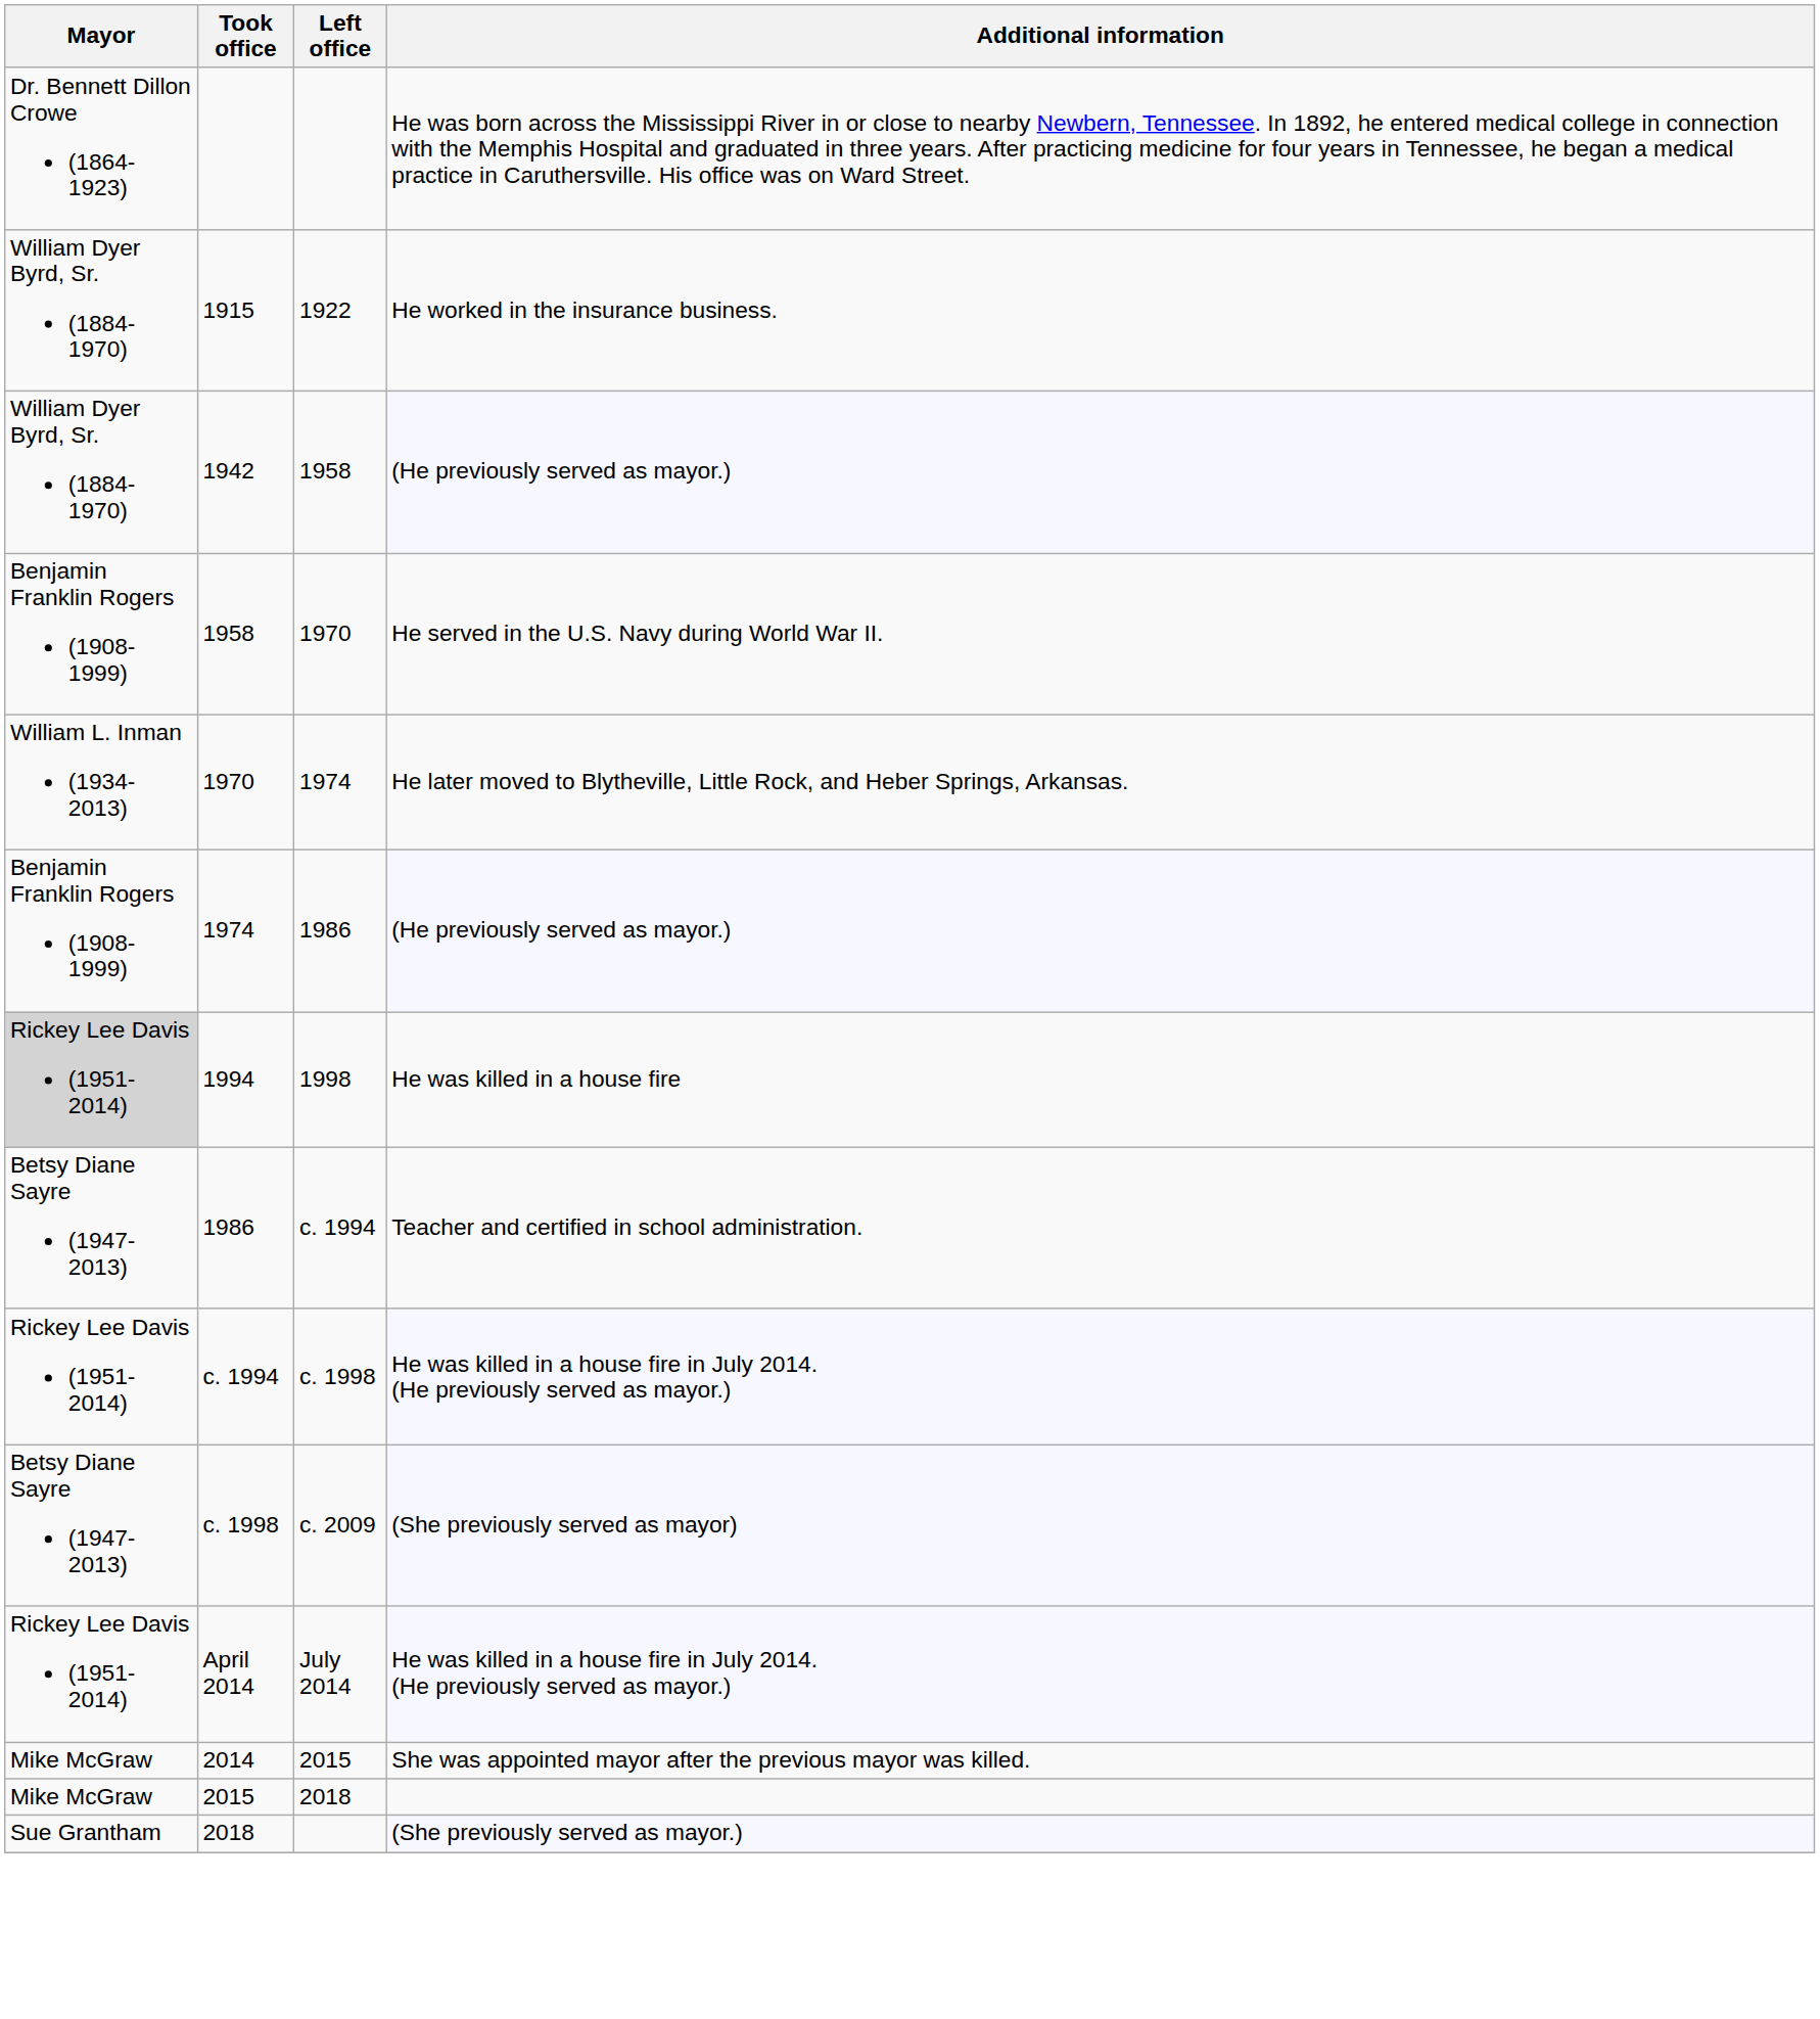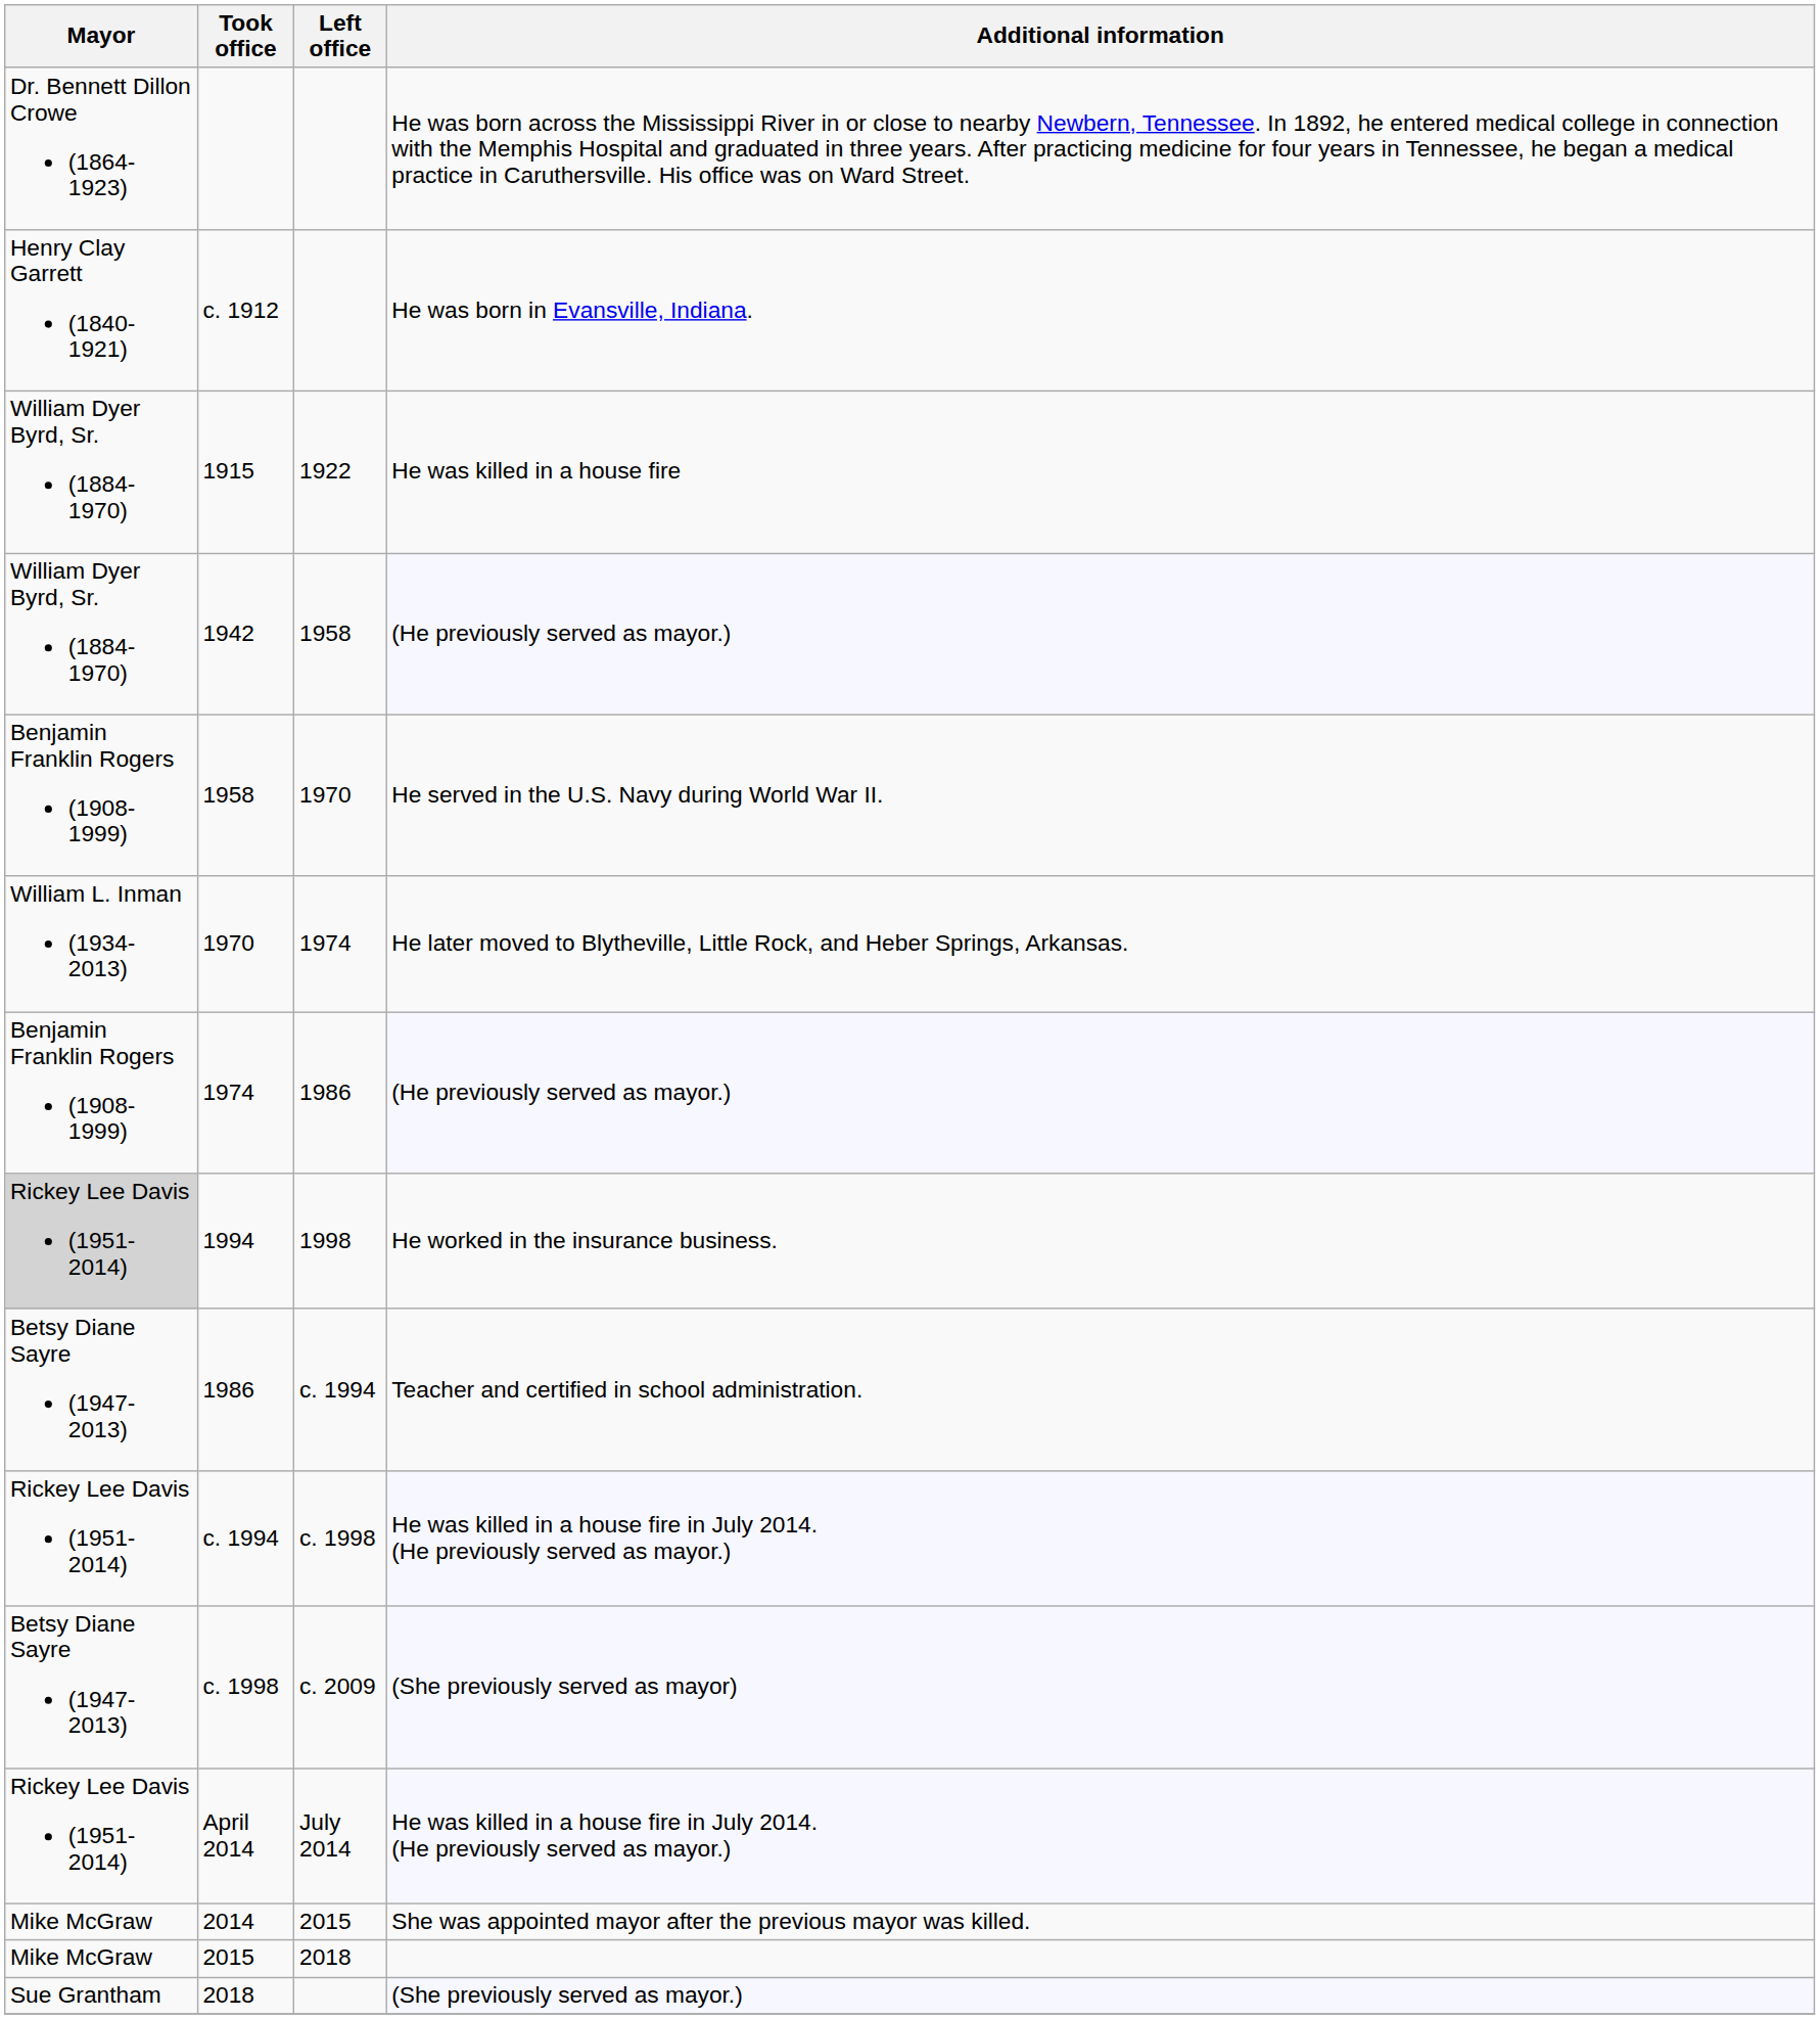 <table class="wikitable sortable">
 <tr>
 <th>Mayor</th>
 <th>Took office</th>
 <th>Left office</th>
 <th>Additional information</th>
 </tr>
 <tr>
 <td>Dr. Bennett Dillon Crowe<br><ul><li>(1864-1923)</li></ul></td>
 <td></td>
 <td></td>
 <td>He was born across the Mississippi River in or close to nearby <a href='#'>Newbern, Tennessee</a>.  In 1892, he entered medical college in connection with the Memphis Hospital and graduated in three years.  After practicing medicine for four years in Tennessee, he began a medical practice in Caruthersville.  His office was on Ward Street.</td>
 </tr>
 <tr>
+<td>Henry Clay Garrett<br><ul><li>(1840-1921)</li></ul></td>
+<td>c. 1912</td>
+<td></td>
+<td>He was born in <a href='#'>Evansville, Indiana</a>.</td>
+</tr>
+<tr>
 <td>William Dyer Byrd, Sr.<br><ul><li>(1884-1970)</li></ul></td>
 <td>1915</td>
 <td>1922</td>
-<td>He worked in the insurance business.</td>
+<td>He was killed in a house fire</td>
 </tr>
 <tr>
 <td>William Dyer Byrd, Sr.<br><ul><li>(1884-1970)</li></ul></td>
 <td>1942</td>
 <td>1958</td>
 <td bgcolor=#f7f7ff>(He previously served as mayor.)</td>
 </tr>
 <tr>
 <td>Benjamin Franklin Rogers<br><ul><li>(1908-1999)</li></ul></td>
 <td>1958</td>
 <td>1970</td>
 <td>He served in the U.S. Navy during World War II.</td>
 </tr>
 <tr>
 <td>William L. Inman<br><ul><li>(1934-2013)</li></ul></td>
 <td>1970</td>
 <td>1974</td>
 <td>He later moved to Blytheville, Little Rock, and Heber Springs, Arkansas.</td>
 </tr>
 <tr>
 <td>Benjamin Franklin Rogers<br><ul><li>(1908-1999)</li></ul></td>
 <td>1974</td>
 <td>1986</td>
 <td bgcolor=#f7f7ff>(He previously served as mayor.)</td>
 </tr>
 <tr>
 <td style="background: lightgrey;">Rickey Lee Davis<br><ul><li>(1951-2014)</li></ul></td>
 <td>1994</td>
 <td>1998</td>
-<td>He was killed in a house fire</td>
+<td>He worked in the insurance business.</td>
 </tr>
 <tr>
 <td>Betsy Diane Sayre<br><ul><li>(1947-2013)</li></ul></td>
 <td>1986</td>
 <td>c. 1994</td>
 <td>Teacher and certified in school administration.</td>
 </tr>
 <tr>
 <td>Rickey Lee Davis<br><ul><li>(1951-2014)</li></ul></td>
 <td>c. 1994</td>
 <td>c. 1998</td>
 <td bgcolor=#f7f7ff>He was killed in a house fire in July 2014.<br>(He previously served as mayor.)</td>
 </tr>
 <tr>
 <td>Betsy Diane Sayre<br><ul><li>(1947-2013)</li></ul></td>
 <td>c. 1998</td>
 <td>c. 2009</td>
 <td bgcolor=#f7f7ff>(She previously served as mayor)</td>
 </tr>
 <tr>
 <td>Rickey Lee Davis<br><ul><li>(1951-2014)</li></ul></td>
 <td>April 2014</td>
 <td>July 2014</td>
 <td bgcolor=#f7f7ff>He was killed in a house fire in July 2014.<br>(He previously served as mayor.)</td>
 </tr>
 <tr>
 <td>Mike McGraw</td>
 <td>2014</td>
 <td>2015</td>
 <td>She was appointed mayor after the previous mayor was killed.</td>
 </tr>
 <tr>
 <td>Mike McGraw</td>
 <td>2015</td>
 <td>2018</td>
 <td></td>
 </tr>
 <tr>
 <td>Sue Grantham</td>
 <td>2018</td>
 <td></td>
 <td bgcolor=#f7f7ff>(She previously served as mayor.)</td>
 </tr>
 <tr>
 </tr>
 </table>
